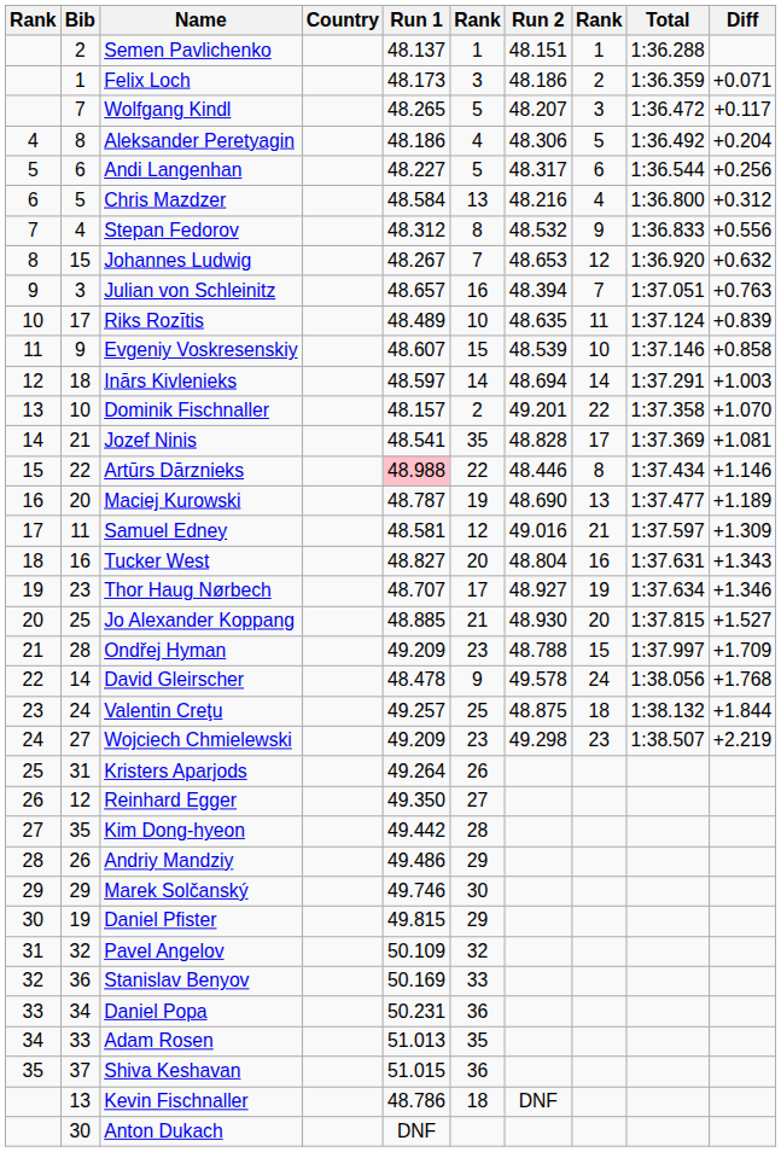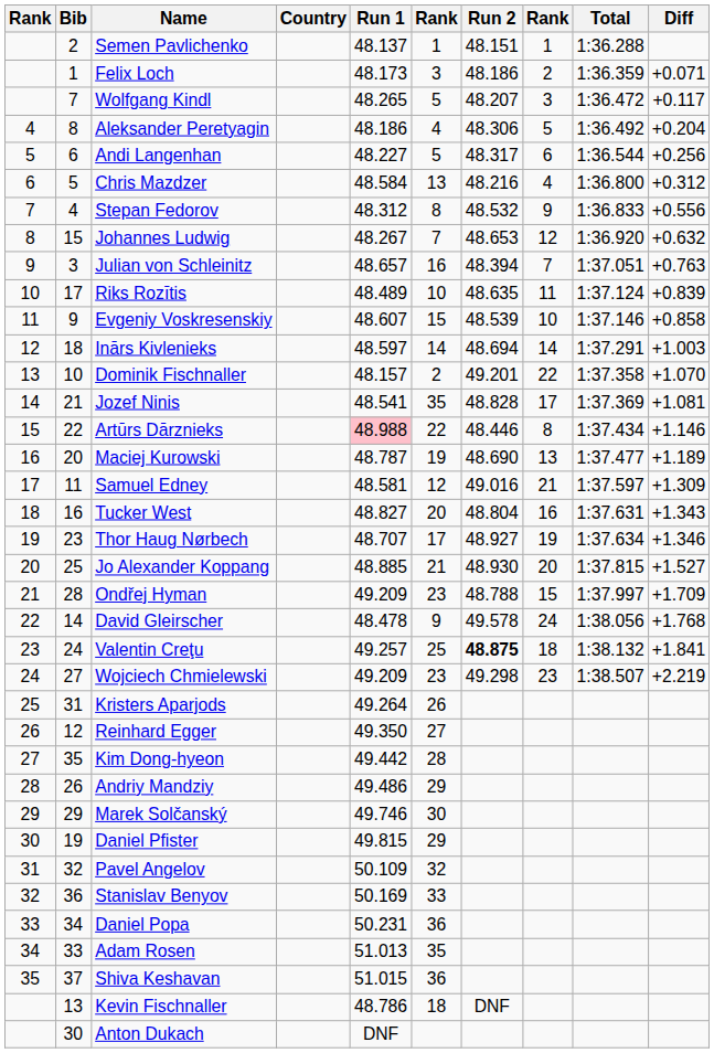 <table class="wikitable sortable" style="text-align:center">
 <tr>
 <th>Rank</th>
 <th>Bib</th>
 <th>Name</th>
 <th>Country</th>
 <th>Run 1</th>
 <th>Rank</th>
 <th>Run 2</th>
 <th>Rank</th>
 <th>Total</th>
 <th>Diff</th>
 </tr>
 <tr>
 <td></td>
 <td>2</td>
 <td align=left><a href='#'>Semen Pavlichenko</a></td>
 <td align=left></td>
 <td>48.137</td>
 <td>1</td>
 <td>48.151</td>
 <td>1</td>
 <td>1:36.288</td>
 <td></td>
 </tr>
 <tr>
 <td></td>
 <td>1</td>
 <td align=left><a href='#'>Felix Loch</a></td>
 <td align=left></td>
 <td>48.173</td>
 <td>3</td>
 <td>48.186</td>
 <td>2</td>
 <td>1:36.359</td>
 <td>+0.071</td>
 </tr>
 <tr>
 <td></td>
 <td>7</td>
 <td align=left><a href='#'>Wolfgang Kindl</a></td>
 <td align=left></td>
 <td>48.265</td>
 <td>5</td>
 <td>48.207</td>
 <td>3</td>
 <td>1:36.472</td>
 <td>+0.117</td>
 </tr>
 <tr>
 <td>4</td>
 <td>8</td>
 <td align=left><a href='#'>Aleksander Peretyagin</a></td>
 <td align=left></td>
 <td>48.186</td>
 <td>4</td>
 <td>48.306</td>
 <td>5</td>
 <td>1:36.492</td>
 <td>+0.204</td>
 </tr>
 <tr>
 <td>5</td>
 <td>6</td>
 <td align=left><a href='#'>Andi Langenhan</a></td>
 <td align=left></td>
 <td>48.227</td>
 <td>5</td>
 <td>48.317</td>
 <td>6</td>
 <td>1:36.544</td>
 <td>+0.256</td>
 </tr>
 <tr>
 <td>6</td>
 <td>5</td>
 <td align=left><a href='#'>Chris Mazdzer</a></td>
 <td align=left></td>
 <td>48.584</td>
 <td>13</td>
 <td>48.216</td>
 <td>4</td>
 <td>1:36.800</td>
 <td>+0.312</td>
 </tr>
 <tr>
 <td>7</td>
 <td>4</td>
 <td align=left><a href='#'>Stepan Fedorov</a></td>
 <td align=left></td>
 <td>48.312</td>
 <td>8</td>
 <td>48.532</td>
 <td>9</td>
 <td>1:36.833</td>
 <td>+0.556</td>
 </tr>
 <tr>
 <td>8</td>
 <td>15</td>
 <td align=left><a href='#'>Johannes Ludwig</a></td>
 <td align=left></td>
 <td>48.267</td>
 <td>7</td>
 <td>48.653</td>
 <td>12</td>
 <td>1:36.920</td>
 <td>+0.632</td>
 </tr>
 <tr>
 <td>9</td>
 <td>3</td>
 <td align=left><a href='#'>Julian von Schleinitz</a></td>
 <td align=left></td>
 <td>48.657</td>
 <td>16</td>
 <td>48.394</td>
 <td>7</td>
 <td>1:37.051</td>
 <td>+0.763</td>
 </tr>
 <tr>
 <td>10</td>
 <td>17</td>
 <td align=left><a href='#'>Riks Rozītis</a></td>
 <td align=left></td>
 <td>48.489</td>
 <td>10</td>
 <td>48.635</td>
 <td>11</td>
 <td>1:37.124</td>
 <td>+0.839</td>
 </tr>
 <tr>
 <td>11</td>
 <td>9</td>
 <td align=left><a href='#'>Evgeniy Voskresenskiy</a></td>
 <td align=left></td>
 <td>48.607</td>
 <td>15</td>
 <td>48.539</td>
 <td>10</td>
 <td>1:37.146</td>
 <td>+0.858</td>
 </tr>
 <tr>
 <td>12</td>
 <td>18</td>
 <td align=left><a href='#'>Inārs Kivlenieks</a></td>
 <td align=left></td>
 <td>48.597</td>
 <td>14</td>
 <td>48.694</td>
 <td>14</td>
 <td>1:37.291</td>
 <td>+1.003</td>
 </tr>
 <tr>
 <td>13</td>
 <td>10</td>
 <td align=left><a href='#'>Dominik Fischnaller</a></td>
 <td align=left></td>
 <td>48.157</td>
 <td>2</td>
 <td>49.201</td>
 <td>22</td>
 <td>1:37.358</td>
 <td>+1.070</td>
 </tr>
 <tr>
 <td>14</td>
 <td>21</td>
 <td align=left><a href='#'>Jozef Ninis</a></td>
 <td align=left></td>
 <td>48.541</td>
 <td>35</td>
 <td>48.828</td>
 <td>17</td>
 <td>1:37.369</td>
 <td>+1.081</td>
 </tr>
 <tr>
 <td>15</td>
 <td>22</td>
 <td align=left><a href='#'>Artūrs Dārznieks</a></td>
 <td align=left></td>
 <td style="background: pink;">48.988</td>
 <td>22</td>
 <td>48.446</td>
 <td>8</td>
 <td>1:37.434</td>
 <td>+1.146</td>
 </tr>
 <tr>
 <td>16</td>
 <td>20</td>
 <td align=left><a href='#'>Maciej Kurowski</a></td>
 <td align=left></td>
 <td>48.787</td>
 <td>19</td>
 <td>48.690</td>
 <td>13</td>
 <td>1:37.477</td>
 <td>+1.189</td>
 </tr>
 <tr>
 <td>17</td>
 <td>11</td>
 <td align=left><a href='#'>Samuel Edney</a></td>
 <td align=left></td>
 <td>48.581</td>
 <td>12</td>
 <td>49.016</td>
 <td>21</td>
 <td>1:37.597</td>
 <td>+1.309</td>
 </tr>
 <tr>
 <td>18</td>
 <td>16</td>
 <td align=left><a href='#'>Tucker West</a></td>
 <td align=left></td>
 <td>48.827</td>
 <td>20</td>
 <td>48.804</td>
 <td>16</td>
 <td>1:37.631</td>
 <td>+1.343</td>
 </tr>
 <tr>
 <td>19</td>
 <td>23</td>
 <td align=left><a href='#'>Thor Haug Nørbech</a></td>
 <td align=left></td>
 <td>48.707</td>
 <td>17</td>
 <td>48.927</td>
 <td>19</td>
 <td>1:37.634</td>
 <td>+1.346</td>
 </tr>
 <tr>
 <td>20</td>
 <td>25</td>
 <td align=left><a href='#'>Jo Alexander Koppang</a></td>
 <td align=left></td>
 <td>48.885</td>
 <td>21</td>
 <td>48.930</td>
 <td>20</td>
 <td>1:37.815</td>
 <td>+1.527</td>
 </tr>
 <tr>
 <td>21</td>
 <td>28</td>
 <td align=left><a href='#'>Ondřej Hyman</a></td>
 <td align=left></td>
 <td>49.209</td>
 <td>23</td>
 <td>48.788</td>
 <td>15</td>
 <td>1:37.997</td>
 <td>+1.709</td>
 </tr>
 <tr>
 <td>22</td>
 <td>14</td>
 <td align=left><a href='#'>David Gleirscher</a></td>
 <td align=left></td>
 <td>48.478</td>
 <td>9</td>
 <td>49.578</td>
 <td>24</td>
 <td>1:38.056</td>
 <td>+1.768</td>
 </tr>
 <tr>
 <td>23</td>
 <td>24</td>
 <td align=left><a href='#'>Valentin Creţu</a></td>
 <td align=left></td>
 <td>49.257</td>
 <td>25</td>
-<td>48.875</td>
+<td><strong>48.875</strong></td>
 <td>18</td>
 <td>1:38.132</td>
-<td>+1.844</td>
+<td>+1.841</td>
 </tr>
 <tr>
 <td>24</td>
 <td>27</td>
 <td align=left><a href='#'>Wojciech Chmielewski</a></td>
 <td align=left></td>
 <td>49.209</td>
 <td>23</td>
 <td>49.298</td>
 <td>23</td>
 <td>1:38.507</td>
 <td>+2.219</td>
 </tr>
 <tr>
 <td>25</td>
 <td>31</td>
 <td align=left><a href='#'>Kristers Aparjods</a></td>
 <td align=left></td>
 <td>49.264</td>
 <td>26</td>
 <td></td>
 <td></td>
 <td></td>
 <td></td>
 </tr>
 <tr>
 <td>26</td>
 <td>12</td>
 <td align=left><a href='#'>Reinhard Egger</a></td>
 <td align=left></td>
 <td>49.350</td>
 <td>27</td>
 <td></td>
 <td></td>
 <td></td>
 <td></td>
 </tr>
 <tr>
 <td>27</td>
 <td>35</td>
 <td align=left><a href='#'>Kim Dong-hyeon</a></td>
 <td align=left></td>
 <td>49.442</td>
 <td>28</td>
 <td></td>
 <td></td>
 <td></td>
 <td></td>
 </tr>
 <tr>
 <td>28</td>
 <td>26</td>
 <td align=left><a href='#'>Andriy Mandziy</a></td>
 <td align=left></td>
 <td>49.486</td>
 <td>29</td>
 <td></td>
 <td></td>
 <td></td>
 <td></td>
 </tr>
 <tr>
 <td>29</td>
 <td>29</td>
 <td align=left><a href='#'>Marek Solčanský</a></td>
 <td align=left></td>
 <td>49.746</td>
 <td>30</td>
 <td></td>
 <td></td>
 <td></td>
 <td></td>
 </tr>
 <tr>
 <td>30</td>
 <td>19</td>
 <td align=left><a href='#'>Daniel Pfister</a></td>
 <td align=left></td>
 <td>49.815</td>
 <td>29</td>
 <td></td>
 <td></td>
 <td></td>
 <td></td>
 </tr>
 <tr>
 <td>31</td>
 <td>32</td>
 <td align=left><a href='#'>Pavel Angelov</a></td>
 <td align=left></td>
 <td>50.109</td>
 <td>32</td>
 <td></td>
 <td></td>
 <td></td>
 <td></td>
 </tr>
 <tr>
 <td>32</td>
 <td>36</td>
 <td align=left><a href='#'>Stanislav Benyov</a></td>
 <td align=left></td>
 <td>50.169</td>
 <td>33</td>
 <td></td>
 <td></td>
 <td></td>
 <td></td>
 </tr>
 <tr>
 <td>33</td>
 <td>34</td>
 <td align=left><a href='#'>Daniel Popa</a></td>
 <td align=left></td>
 <td>50.231</td>
 <td>36</td>
 <td></td>
 <td></td>
 <td></td>
 <td></td>
 </tr>
 <tr>
 <td>34</td>
 <td>33</td>
 <td align=left><a href='#'>Adam Rosen</a></td>
 <td align=left></td>
 <td>51.013</td>
 <td>35</td>
 <td></td>
 <td></td>
 <td></td>
 <td></td>
 </tr>
 <tr>
 <td>35</td>
 <td>37</td>
 <td align=left><a href='#'>Shiva Keshavan</a></td>
 <td align=left></td>
 <td>51.015</td>
 <td>36</td>
 <td></td>
 <td></td>
 <td></td>
 <td></td>
 </tr>
 <tr>
 <td></td>
 <td>13</td>
 <td align=left><a href='#'>Kevin Fischnaller</a></td>
 <td align=left></td>
 <td>48.786</td>
 <td>18</td>
 <td>DNF</td>
 <td></td>
 <td></td>
 <td></td>
 </tr>
 <tr>
 <td></td>
 <td>30</td>
 <td align=left><a href='#'>Anton Dukach</a></td>
 <td align=left></td>
 <td>DNF</td>
 <td></td>
 <td></td>
 <td></td>
 <td></td>
 <td></td>
 </tr>
 </table>
